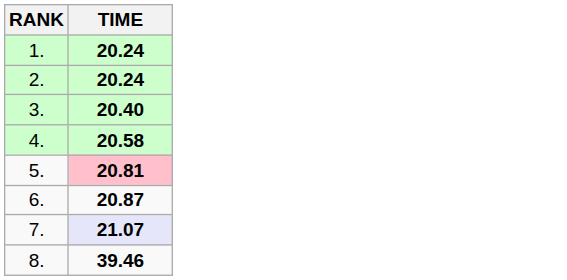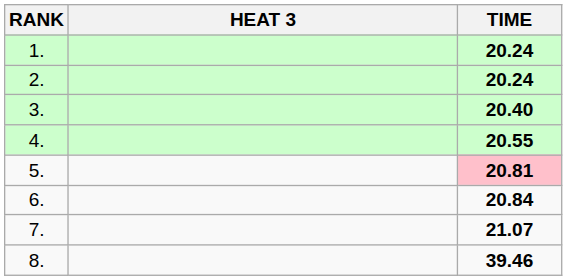 <table class="wikitable" style="border-collapse: collapse; font-size: 90%;">
 <tr>
 <th>RANK</th>
+<th style="width: 20em">HEAT 3</th>
 <th style="width: 5em">TIME</th>
 </tr>
 <tr style="background:#ccffcc;">
 <td align="center">1.</td>
+<td></td>
 <td align="center"><strong>20.24</strong></td>
 </tr>
 <tr style="background:#ccffcc;">
 <td align="center">2.</td>
+<td></td>
 <td align="center"><strong>20.24</strong></td>
 </tr>
 <tr style="background:#ccffcc;">
 <td align="center">3.</td>
+<td></td>
 <td align="center"><strong>20.40</strong></td>
 </tr>
 <tr style="background:#ccffcc;">
 <td align="center">4.</td>
-<td align="center"><strong>20.58</strong></td>
+<td></td>
+<td align="center"><strong>20.55</strong></td>
 </tr>
 <tr>
 <td align="center">5.</td>
+<td></td>
 <td align="center" style="background: pink;"><strong>20.81</strong></td>
 </tr>
 <tr>
 <td align="center">6.</td>
-<td align="center"><strong>20.87</strong></td>
+<td></td>
+<td align="center"><strong>20.84</strong></td>
 </tr>
 <tr>
 <td align="center">7.</td>
-<td align="center" style="background: lavender;"><strong>21.07</strong></td>
+<td></td>
+<td align="center"><strong>21.07</strong></td>
 </tr>
 <tr>
 <td align="center">8.</td>
+<td></td>
 <td align="center"><strong>39.46</strong></td>
 </tr>
 </table>
